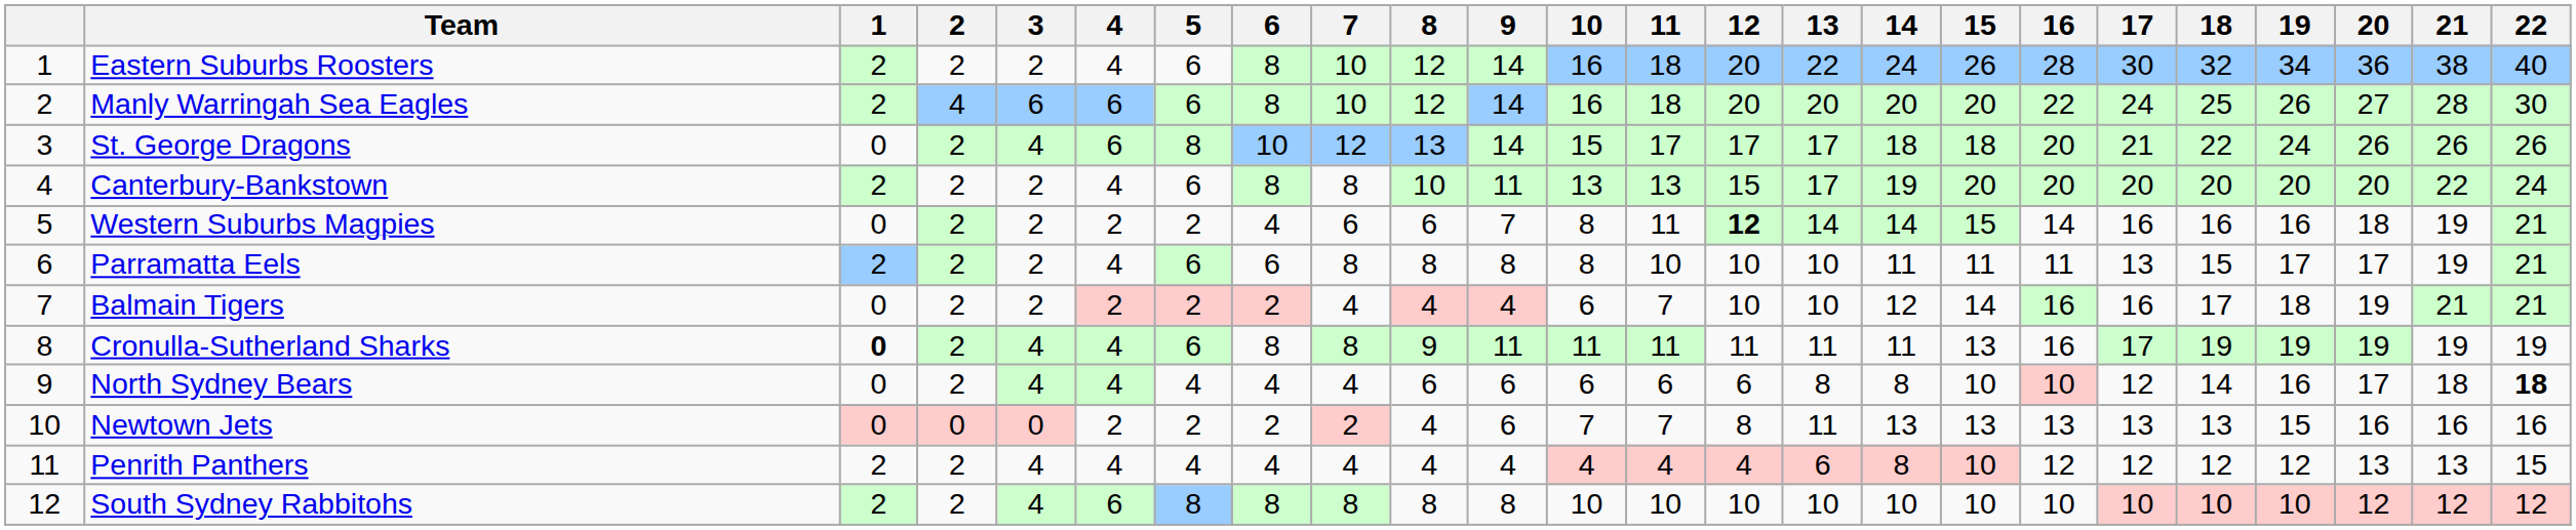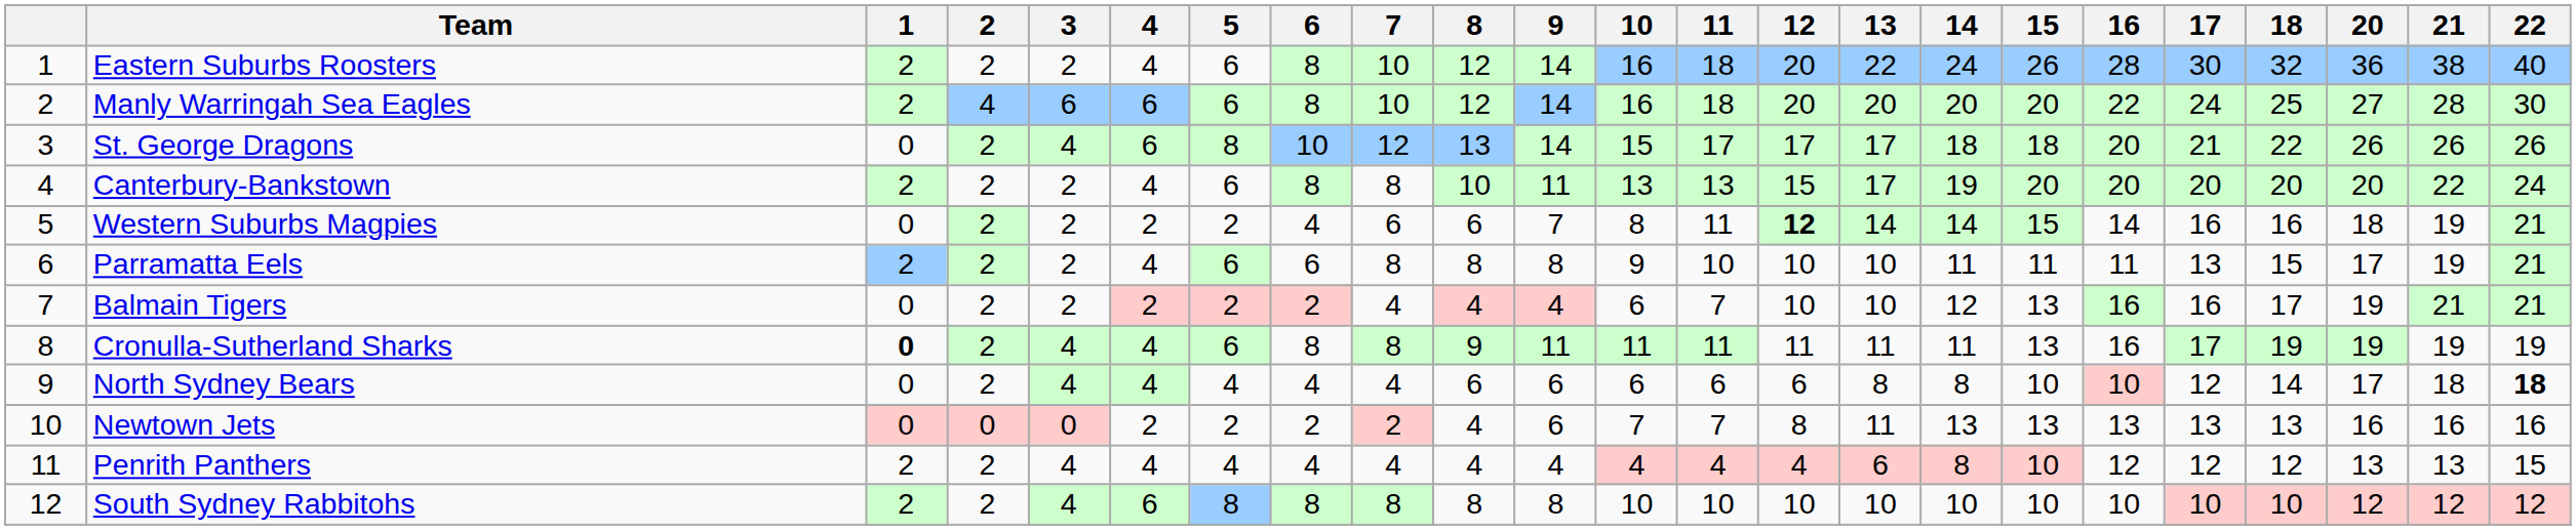 <table class="wikitable" style="text-align:center; line-height: 90%; font-size:90%;" width=100%>
 <tr>
 <th width=20 abbr="Position"></th>
 <th width=250>Team</th>
 <th width=20 abbr="Round 1">1</th>
 <th width=20 abbr="Round 2">2</th>
 <th width=20 abbr="Round 3">3</th>
 <th width=20 abbr="Round 4">4</th>
 <th width=20 abbr="Round 5">5</th>
 <th width=20 abbr="Round 6">6</th>
 <th width=20 abbr="Round 7">7</th>
 <th width=20 abbr="Round 8">8</th>
 <th width=20 abbr="Round 9">9</th>
 <th width=20 abbr="Round 10">10</th>
 <th width=20 abbr="Round 11">11</th>
 <th width=20 abbr="Round 12">12</th>
 <th width=20 abbr="Round 13">13</th>
 <th width=20 abbr="Round 14">14</th>
 <th width=20 abbr="Round 15">15</th>
 <th width=20 abbr="Round 16">16</th>
 <th width=20 abbr="Round 17">17</th>
 <th width=20 abbr="Round 18">18</th>
-<th width=20 abbr="Round 19">19</th>
 <th width=20 abbr="Round 20">20</th>
 <th width=20 abbr="Round 21">21</th>
 <th width=20 abbr="Round 22">22</th>
 </tr>
 <tr>
 <td>1</td>
 <td style="text-align:left;"> <a href='#'>Eastern Suburbs Roosters</a></td>
 <td style="background: #ccffcc;">2</td>
 <td>2</td>
 <td>2</td>
 <td>4</td>
 <td>6</td>
 <td style="background: #ccffcc;">8</td>
 <td style="background: #ccffcc;">10</td>
 <td style="background: #ccffcc;">12</td>
 <td style="background: #ccffcc;">14</td>
 <td style="background: #99ccff;">16</td>
 <td style="background: #99ccff;">18</td>
 <td style="background: #99ccff;">20</td>
 <td style="background: #99ccff;">22</td>
 <td style="background: #99ccff;">24</td>
 <td style="background: #99ccff;">26</td>
 <td style="background: #99ccff;">28</td>
 <td style="background: #99ccff;">30</td>
 <td style="background: #99ccff;">32</td>
-<td style="background: #99ccff;">34</td>
 <td style="background: #99ccff;">36</td>
 <td style="background: #99ccff;">38</td>
 <td style="background: #99ccff;">40</td>
 </tr>
 <tr>
 <td>2</td>
 <td style="text-align:left;"> <a href='#'>Manly Warringah Sea Eagles</a></td>
 <td style="background: #ccffcc;">2</td>
 <td style="background: #99ccff;">4</td>
 <td style="background: #99ccff;">6</td>
 <td style="background: #99ccff;">6</td>
 <td style="background: #ccffcc;">6</td>
 <td style="background: #ccffcc;">8</td>
 <td style="background: #ccffcc;">10</td>
 <td style="background: #ccffcc;">12</td>
 <td style="background: #99ccff;">14</td>
 <td style="background: #ccffcc;">16</td>
 <td style="background: #ccffcc;">18</td>
 <td style="background: #ccffcc;">20</td>
 <td style="background: #ccffcc;">20</td>
 <td style="background: #ccffcc;">20</td>
 <td style="background: #ccffcc;">20</td>
 <td style="background: #ccffcc;">22</td>
 <td style="background: #ccffcc;">24</td>
 <td style="background: #ccffcc;">25</td>
-<td style="background: #ccffcc;">26</td>
 <td style="background: #ccffcc;">27</td>
 <td style="background: #ccffcc;">28</td>
 <td style="background: #ccffcc;">30</td>
 </tr>
 <tr>
 <td>3</td>
 <td style="text-align:left;"> <a href='#'>St. George Dragons</a></td>
 <td>0</td>
 <td style="background: #ccffcc;">2</td>
 <td style="background: #ccffcc;">4</td>
 <td style="background: #ccffcc;">6</td>
 <td style="background: #ccffcc;">8</td>
 <td style="background: #99ccff;">10</td>
 <td style="background: #99ccff;">12</td>
 <td style="background: #99ccff;">13</td>
 <td style="background: #ccffcc;">14</td>
 <td style="background: #ccffcc;">15</td>
 <td style="background: #ccffcc;">17</td>
 <td style="background: #ccffcc;">17</td>
 <td style="background: #ccffcc;">17</td>
 <td style="background: #ccffcc;">18</td>
 <td style="background: #ccffcc;">18</td>
 <td style="background: #ccffcc;">20</td>
 <td style="background: #ccffcc;">21</td>
 <td style="background: #ccffcc;">22</td>
-<td style="background: #ccffcc;">24</td>
 <td style="background: #ccffcc;">26</td>
 <td style="background: #ccffcc;">26</td>
 <td style="background: #ccffcc;">26</td>
 </tr>
 <tr>
 <td>4</td>
 <td style="text-align:left;"> <a href='#'>Canterbury-Bankstown</a></td>
 <td style="background: #ccffcc;">2</td>
 <td>2</td>
 <td>2</td>
 <td>4</td>
 <td>6</td>
 <td style="background: #ccffcc;">8</td>
 <td>8</td>
 <td style="background: #ccffcc;">10</td>
 <td style="background: #ccffcc;">11</td>
 <td style="background: #ccffcc;">13</td>
 <td style="background: #ccffcc;">13</td>
 <td style="background: #ccffcc;">15</td>
 <td style="background: #ccffcc;">17</td>
 <td style="background: #ccffcc;">19</td>
-<td style="background: #ccffcc;">20</td>
 <td style="background: #ccffcc;">20</td>
 <td style="background: #ccffcc;">20</td>
 <td style="background: #ccffcc;">20</td>
 <td style="background: #ccffcc;">20</td>
 <td style="background: #ccffcc;">20</td>
 <td style="background: #ccffcc;">22</td>
 <td style="background: #ccffcc;">24</td>
 </tr>
 <tr>
 <td>5</td>
 <td style="text-align:left;"> <a href='#'>Western Suburbs Magpies</a></td>
 <td>0</td>
 <td style="background: #ccffcc;">2</td>
 <td>2</td>
 <td>2</td>
 <td>2</td>
 <td>4</td>
 <td>6</td>
 <td>6</td>
 <td>7</td>
 <td>8</td>
 <td>11</td>
 <td style="background: #ccffcc;"><strong>12</strong></td>
 <td style="background: #ccffcc;">14</td>
 <td style="background: #ccffcc;">14</td>
 <td style="background: #ccffcc;">15</td>
 <td>14</td>
 <td>16</td>
 <td>16</td>
-<td>16</td>
 <td>18</td>
 <td>19</td>
 <td style="background: #ccffcc;">21</td>
 </tr>
 <tr>
 <td>6</td>
 <td style="text-align:left;"> <a href='#'>Parramatta Eels</a></td>
 <td style="background: #99ccff;">2</td>
 <td style="background: #ccffcc;">2</td>
 <td>2</td>
 <td>4</td>
 <td style="background: #ccffcc;">6</td>
 <td>6</td>
 <td>8</td>
 <td>8</td>
 <td>8</td>
-<td>8</td>
+<td>9</td>
 <td>10</td>
 <td>10</td>
 <td>10</td>
 <td>11</td>
 <td>11</td>
 <td>11</td>
 <td>13</td>
 <td>15</td>
-<td>17</td>
 <td>17</td>
 <td>19</td>
 <td style="background: #ccffcc;">21</td>
 </tr>
 <tr>
 <td>7</td>
 <td style="text-align:left;"> <a href='#'>Balmain Tigers</a></td>
 <td>0</td>
 <td>2</td>
 <td>2</td>
 <td style="background: #ffcccc;">2</td>
 <td style="background: #ffcccc;">2</td>
 <td style="background: #ffcccc;">2</td>
 <td>4</td>
 <td style="background: #ffcccc;">4</td>
 <td style="background: #ffcccc;">4</td>
 <td>6</td>
 <td>7</td>
 <td>10</td>
 <td>10</td>
 <td>12</td>
-<td>14</td>
+<td>13</td>
 <td style="background: #ccffcc;">16</td>
 <td>16</td>
 <td>17</td>
-<td>18</td>
 <td>19</td>
 <td style="background: #ccffcc;">21</td>
 <td style="background: #ccffcc;">21</td>
 </tr>
 <tr>
 <td>8</td>
 <td style="text-align:left;"> <a href='#'>Cronulla-Sutherland Sharks</a></td>
 <td><strong>0</strong></td>
 <td style="background: #ccffcc;">2</td>
 <td style="background: #ccffcc;">4</td>
 <td style="background: #ccffcc;">4</td>
 <td style="background: #ccffcc;">6</td>
 <td>8</td>
 <td style="background: #ccffcc;">8</td>
 <td style="background: #ccffcc;">9</td>
 <td style="background: #ccffcc;">11</td>
 <td style="background: #ccffcc;">11</td>
 <td style="background: #ccffcc;">11</td>
 <td>11</td>
 <td>11</td>
 <td>11</td>
 <td>13</td>
 <td>16</td>
 <td style="background: #ccffcc;">17</td>
 <td style="background: #ccffcc;">19</td>
 <td style="background: #ccffcc;">19</td>
-<td style="background: #ccffcc;">19</td>
 <td>19</td>
 <td>19</td>
 </tr>
 <tr>
 <td>9</td>
 <td style="text-align:left;"> <a href='#'>North Sydney Bears</a></td>
 <td>0</td>
 <td>2</td>
 <td style="background: #ccffcc;">4</td>
 <td style="background: #ccffcc;">4</td>
 <td>4</td>
 <td>4</td>
 <td>4</td>
 <td>6</td>
 <td>6</td>
 <td>6</td>
 <td>6</td>
 <td>6</td>
 <td>8</td>
 <td>8</td>
 <td>10</td>
 <td style="background: #ffcccc;">10</td>
 <td>12</td>
 <td>14</td>
-<td>16</td>
 <td>17</td>
 <td>18</td>
 <td><strong>18</strong></td>
 </tr>
 <tr>
 <td>10</td>
 <td style="text-align:left;"> <a href='#'>Newtown Jets</a></td>
 <td style="background: #ffcccc;">0</td>
 <td style="background: #ffcccc;">0</td>
 <td style="background: #ffcccc;">0</td>
 <td>2</td>
 <td>2</td>
 <td>2</td>
 <td style="background: #ffcccc;">2</td>
 <td>4</td>
 <td>6</td>
 <td>7</td>
 <td>7</td>
 <td>8</td>
 <td>11</td>
 <td>13</td>
 <td>13</td>
 <td>13</td>
 <td>13</td>
 <td>13</td>
-<td>15</td>
 <td>16</td>
 <td>16</td>
 <td>16</td>
 </tr>
 <tr>
 <td>11</td>
 <td style="text-align:left;"> <a href='#'>Penrith Panthers</a></td>
 <td>2</td>
 <td>2</td>
 <td>4</td>
 <td>4</td>
 <td>4</td>
 <td>4</td>
 <td>4</td>
 <td>4</td>
 <td>4</td>
 <td style="background: #ffcccc;">4</td>
 <td style="background: #ffcccc;">4</td>
 <td style="background: #ffcccc;">4</td>
 <td style="background: #ffcccc;">6</td>
 <td style="background: #ffcccc;">8</td>
 <td style="background: #ffcccc;">10</td>
-<td>12</td>
 <td>12</td>
 <td>12</td>
 <td>12</td>
 <td>13</td>
 <td>13</td>
 <td>15</td>
 </tr>
 <tr>
 <td>12</td>
 <td style="text-align:left;"> <a href='#'>South Sydney Rabbitohs</a></td>
 <td style="background: #ccffcc;">2</td>
 <td>2</td>
 <td style="background: #ccffcc;">4</td>
 <td style="background: #ccffcc;">6</td>
 <td style="background: #99ccff;">8</td>
 <td style="background: #ccffcc;">8</td>
 <td style="background: #ccffcc;">8</td>
 <td>8</td>
 <td>8</td>
 <td>10</td>
 <td>10</td>
 <td>10</td>
 <td>10</td>
 <td>10</td>
 <td>10</td>
 <td>10</td>
 <td style="background: #ffcccc;">10</td>
 <td style="background: #ffcccc;">10</td>
-<td style="background: #ffcccc;">10</td>
 <td style="background: #ffcccc;">12</td>
 <td style="background: #ffcccc;">12</td>
 <td style="background: #ffcccc;">12</td>
 </tr>
 </table>
